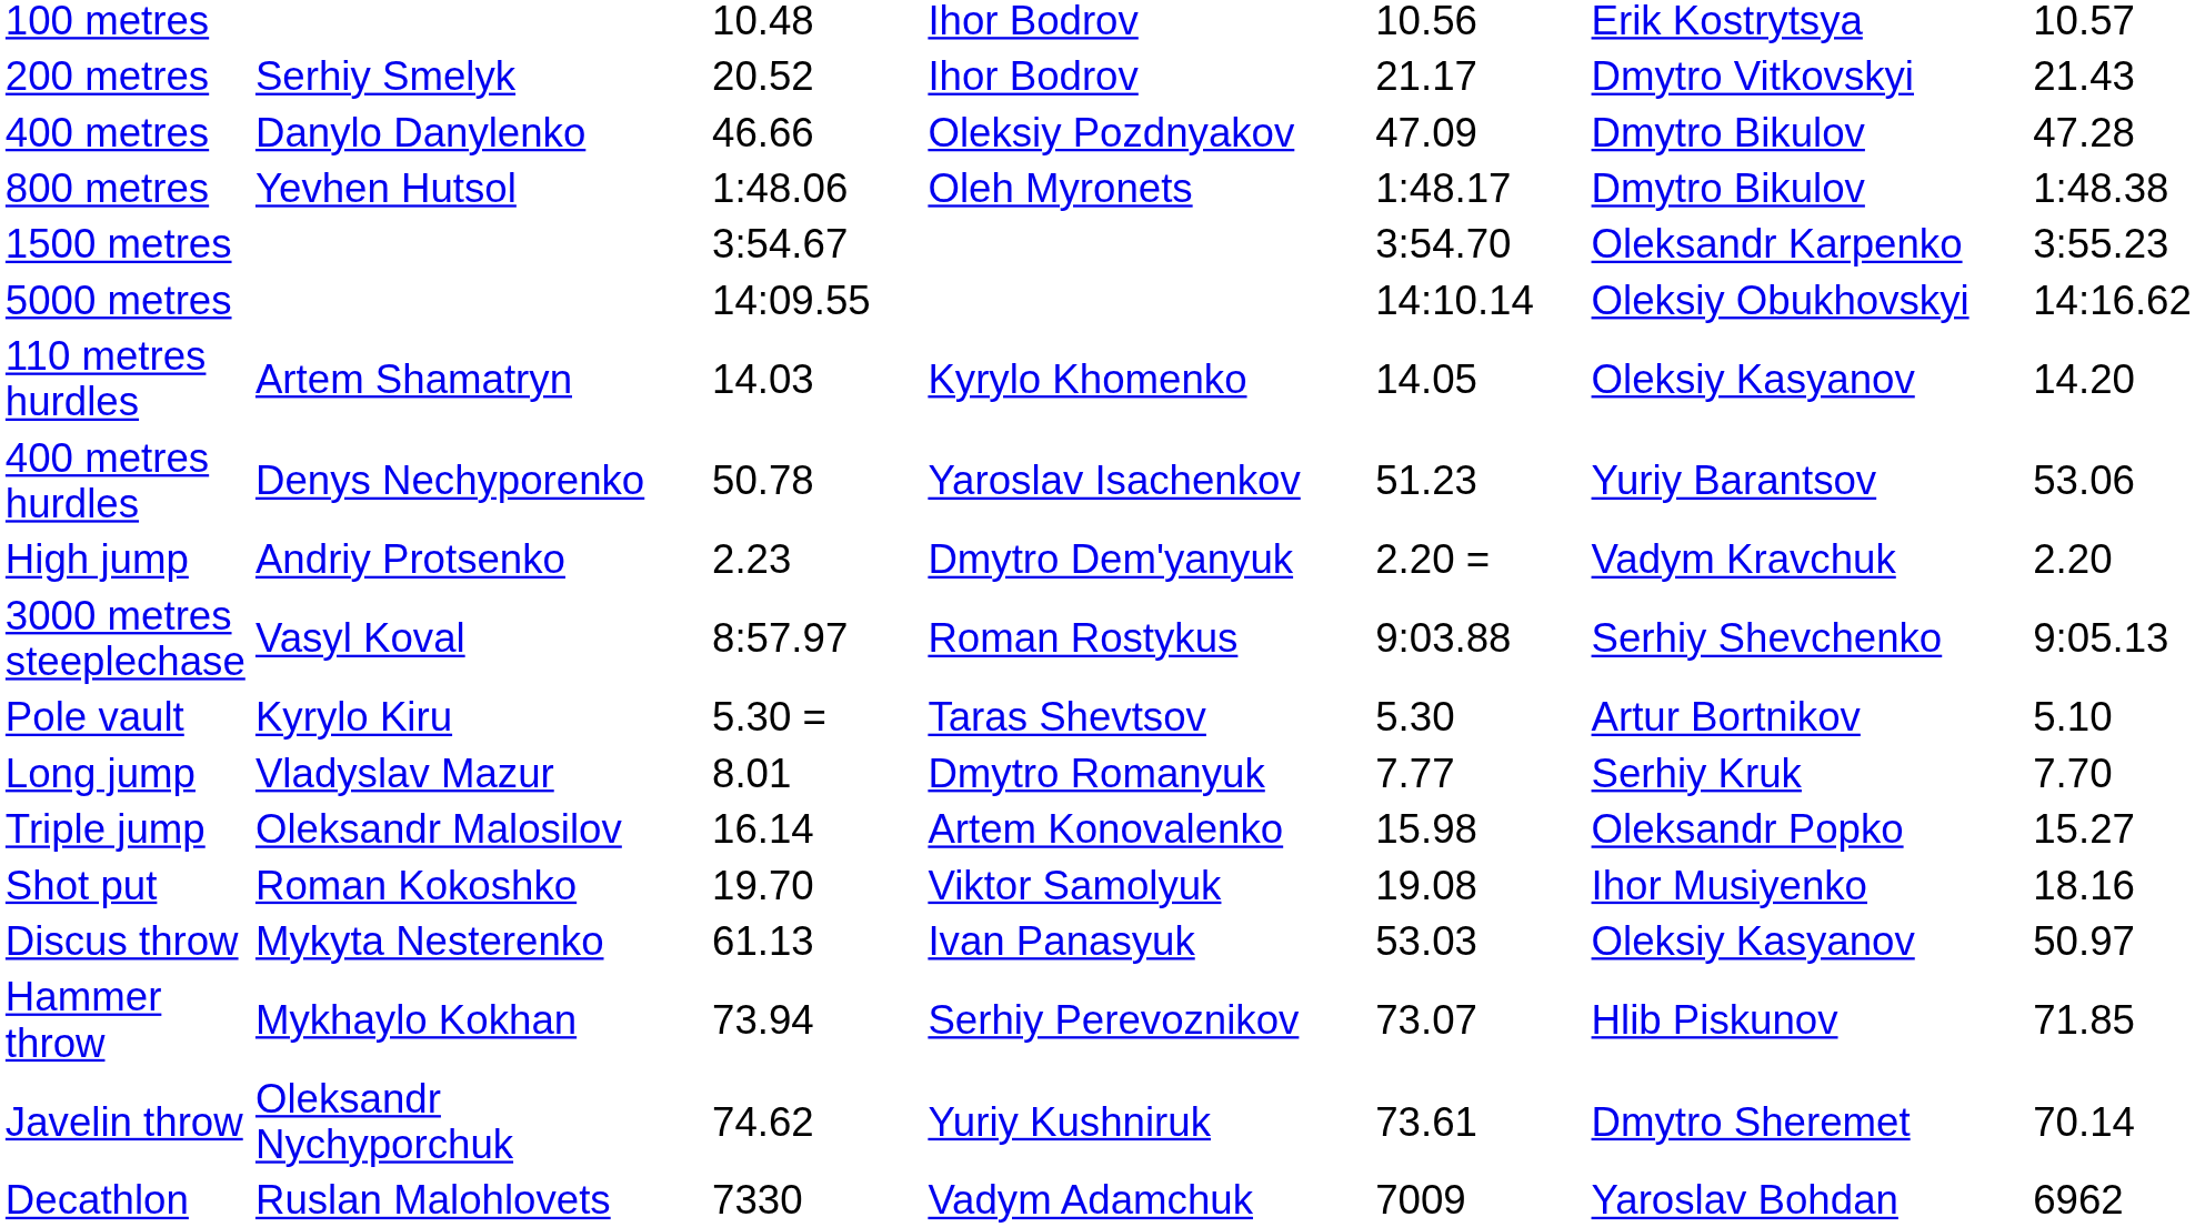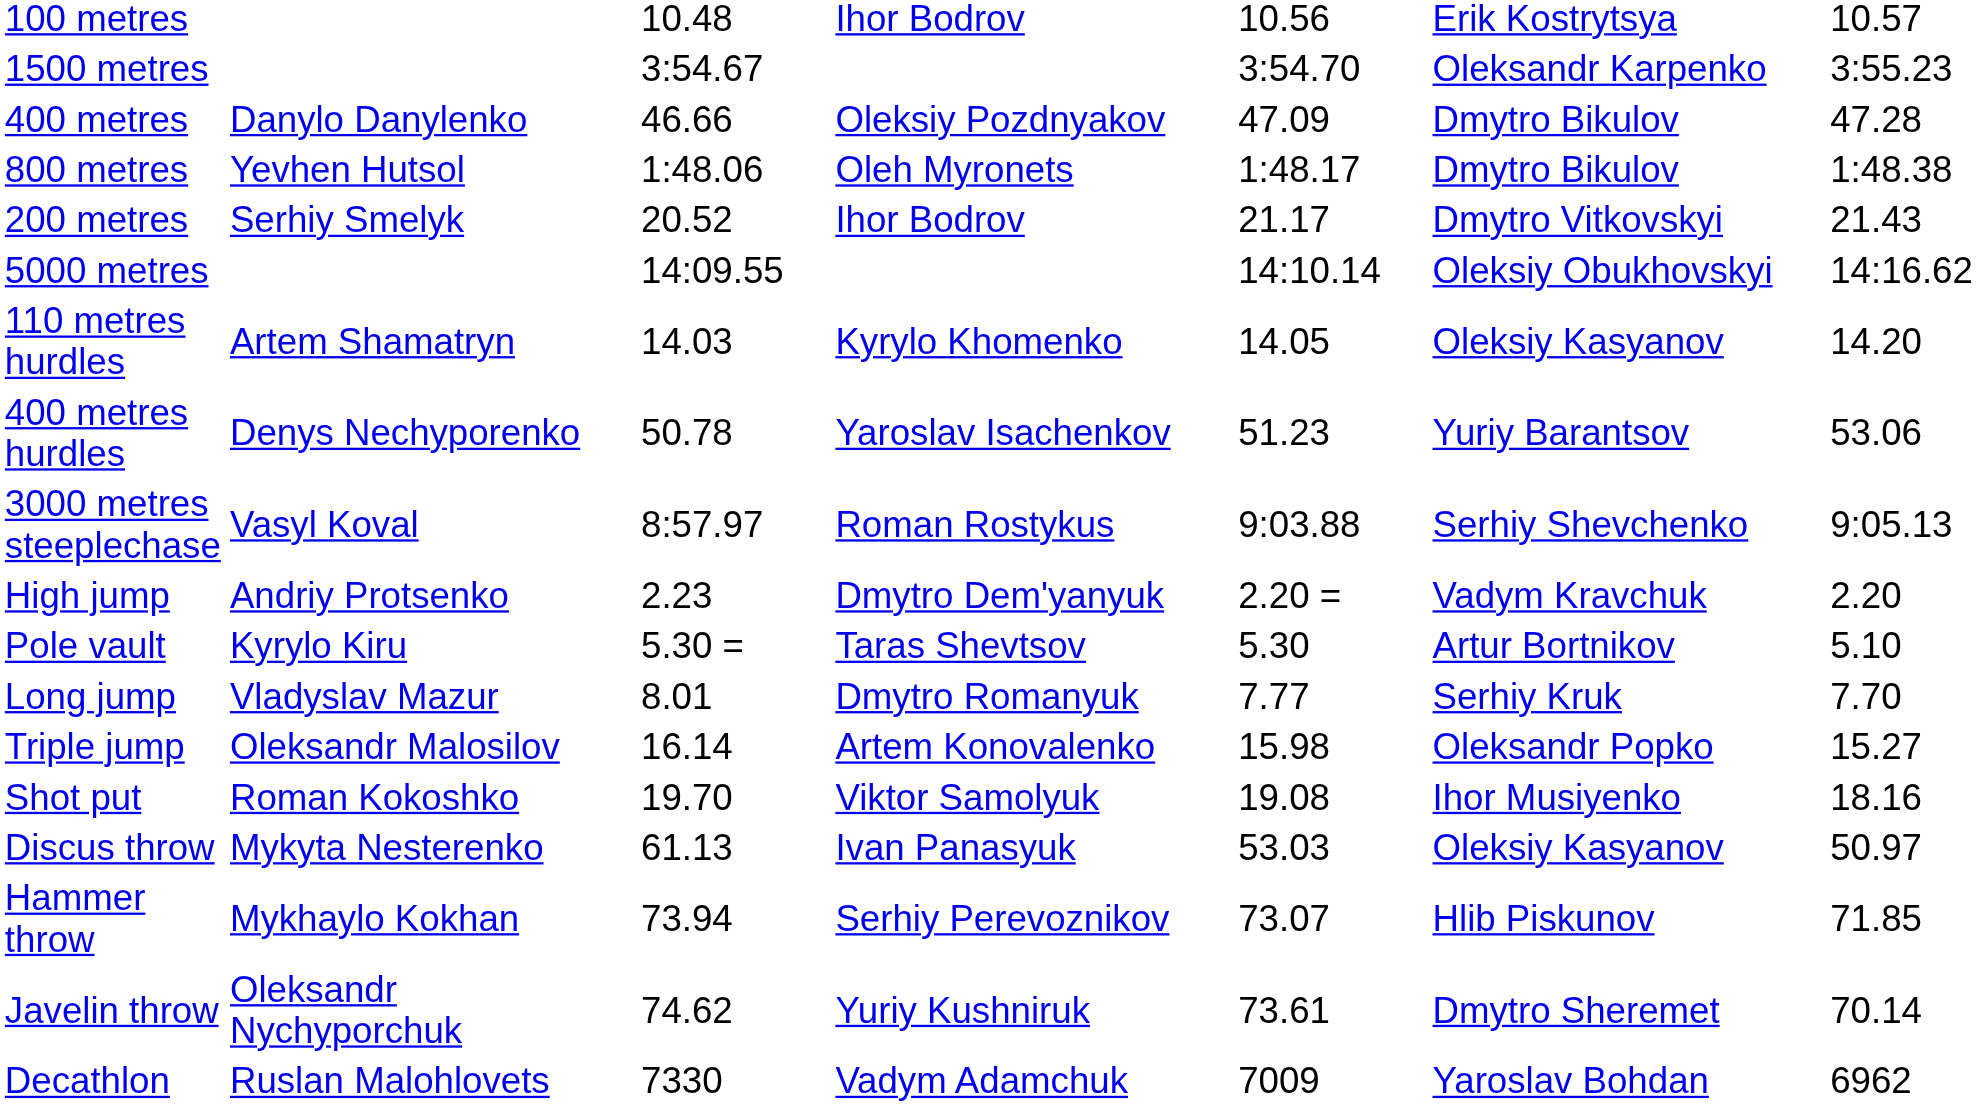 <table>
 <tr>
 <td><a href='#'>100 metres</a></td>
 <td width=250></td>
 <td width=100>10.48</td>
 <td width=250><a href='#'>Ihor Bodrov</a></td>
 <td width=100>10.56 </td>
 <td width=250><a href='#'>Erik Kostrytsya</a></td>
 <td width=100>10.57</td>
 </tr>
 <tr>
-<td><a href='#'>200 metres</a></td>
-<td><a href='#'>Serhiy Smelyk</a></td>
-<td>20.52 </td>
-<td><a href='#'>Ihor Bodrov</a></td>
-<td>21.17 </td>
-<td><a href='#'>Dmytro Vitkovskyi</a></td>
-<td>21.43</td>
+<td><a href='#'>1500 metres</a></td>
+<td></td>
+<td>3:54.67</td>
+<td></td>
+<td>3:54.70</td>
+<td><a href='#'>Oleksandr Karpenko</a></td>
+<td>3:55.23</td>
 </tr>
 <tr>
 <td><a href='#'>400 metres</a></td>
 <td><a href='#'>Danylo Danylenko</a></td>
 <td>46.66</td>
 <td><a href='#'>Oleksiy Pozdnyakov</a></td>
 <td>47.09</td>
 <td><a href='#'>Dmytro Bikulov</a></td>
 <td>47.28 </td>
 </tr>
 <tr>
 <td><a href='#'>800 metres</a></td>
 <td><a href='#'>Yevhen Hutsol</a></td>
 <td>1:48.06</td>
 <td><a href='#'>Oleh Myronets</a></td>
 <td>1:48.17 </td>
 <td><a href='#'>Dmytro Bikulov</a></td>
 <td>1:48.38 </td>
 </tr>
 <tr>
-<td><a href='#'>1500 metres</a></td>
-<td></td>
-<td>3:54.67</td>
-<td></td>
-<td>3:54.70</td>
-<td><a href='#'>Oleksandr Karpenko</a></td>
-<td>3:55.23</td>
+<td><a href='#'>200 metres</a></td>
+<td><a href='#'>Serhiy Smelyk</a></td>
+<td>20.52 </td>
+<td><a href='#'>Ihor Bodrov</a></td>
+<td>21.17 </td>
+<td><a href='#'>Dmytro Vitkovskyi</a></td>
+<td>21.43</td>
 </tr>
 <tr>
 <td><a href='#'>5000 metres</a></td>
 <td></td>
 <td>14:09.55 </td>
 <td></td>
 <td>14:10.14</td>
 <td><a href='#'>Oleksiy Obukhovskyi</a></td>
 <td>14:16.62 </td>
 </tr>
 <tr>
 <td><a href='#'>110 metres hurdles</a></td>
 <td><a href='#'>Artem Shamatryn</a></td>
 <td>14.03</td>
 <td><a href='#'>Kyrylo Khomenko</a></td>
 <td>14.05</td>
 <td><a href='#'>Oleksiy Kasyanov</a></td>
 <td>14.20 </td>
 </tr>
 <tr>
 <td><a href='#'>400 metres hurdles</a></td>
 <td><a href='#'>Denys Nechyporenko</a></td>
 <td>50.78 </td>
 <td><a href='#'>Yaroslav Isachenkov</a></td>
 <td>51.23</td>
 <td><a href='#'>Yuriy Barantsov</a></td>
 <td>53.06 </td>
 </tr>
 <tr>
+<td><a href='#'>3000 metres steeplechase</a></td>
+<td><a href='#'>Vasyl Koval</a></td>
+<td>8:57.97</td>
+<td><a href='#'>Roman Rostykus</a></td>
+<td>9:03.88</td>
+<td><a href='#'>Serhiy Shevchenko</a></td>
+<td>9:05.13 </td>
+</tr>
+<tr>
 <td><a href='#'>High jump</a></td>
 <td><a href='#'>Andriy Protsenko</a></td>
 <td>2.23</td>
 <td><a href='#'>Dmytro Dem'yanyuk</a></td>
 <td>2.20 =</td>
 <td><a href='#'>Vadym Kravchuk</a></td>
 <td>2.20</td>
-</tr>
-<tr>
-<td><a href='#'>3000 metres steeplechase</a></td>
-<td><a href='#'>Vasyl Koval</a></td>
-<td>8:57.97</td>
-<td><a href='#'>Roman Rostykus</a></td>
-<td>9:03.88</td>
-<td><a href='#'>Serhiy Shevchenko</a></td>
-<td>9:05.13 </td>
 </tr>
 <tr>
 <td><a href='#'>Pole vault</a></td>
 <td><a href='#'>Kyrylo Kiru</a></td>
 <td>5.30 =</td>
 <td><a href='#'>Taras Shevtsov</a></td>
 <td>5.30 </td>
 <td><a href='#'>Artur Bortnikov</a></td>
 <td>5.10</td>
 </tr>
 <tr>
 <td><a href='#'>Long jump</a></td>
 <td><a href='#'>Vladyslav Mazur</a></td>
 <td>8.01 </td>
 <td><a href='#'>Dmytro Romanyuk</a></td>
 <td>7.77</td>
 <td><a href='#'>Serhiy Kruk</a></td>
 <td>7.70 </td>
 </tr>
 <tr>
 <td><a href='#'>Triple jump</a></td>
 <td><a href='#'>Oleksandr Malosilov</a></td>
 <td>16.14</td>
 <td><a href='#'>Artem Konovalenko</a></td>
 <td>15.98</td>
 <td><a href='#'>Oleksandr Popko</a></td>
 <td>15.27</td>
 </tr>
 <tr>
 <td><a href='#'>Shot put</a></td>
 <td><a href='#'>Roman Kokoshko</a></td>
 <td>19.70 </td>
 <td><a href='#'>Viktor Samolyuk</a></td>
 <td>19.08</td>
 <td><a href='#'>Ihor Musiyenko</a></td>
 <td>18.16</td>
 </tr>
 <tr>
 <td><a href='#'>Discus throw</a></td>
 <td><a href='#'>Mykyta Nesterenko</a></td>
 <td>61.13 </td>
 <td><a href='#'>Ivan Panasyuk</a></td>
 <td>53.03</td>
 <td><a href='#'>Oleksiy Kasyanov</a></td>
 <td>50.97 </td>
 </tr>
 <tr>
 <td><a href='#'>Hammer throw</a></td>
 <td><a href='#'>Mykhaylo Kokhan</a></td>
 <td>73.94</td>
 <td><a href='#'>Serhiy Perevoznikov</a></td>
 <td>73.07</td>
 <td><a href='#'>Hlib Piskunov</a></td>
 <td>71.85</td>
 </tr>
 <tr>
 <td><a href='#'>Javelin throw</a></td>
 <td><a href='#'>Oleksandr Nychyporchuk</a></td>
 <td>74.62</td>
 <td><a href='#'>Yuriy Kushniruk</a></td>
 <td>73.61</td>
 <td><a href='#'>Dmytro Sheremet</a></td>
 <td>70.14</td>
 </tr>
 <tr>
 <td><a href='#'>Decathlon</a></td>
 <td><a href='#'>Ruslan Malohlovets</a></td>
 <td>7330</td>
 <td><a href='#'>Vadym Adamchuk</a></td>
 <td>7009</td>
 <td><a href='#'>Yaroslav Bohdan</a></td>
 <td>6962 </td>
 </tr>
 </table>
